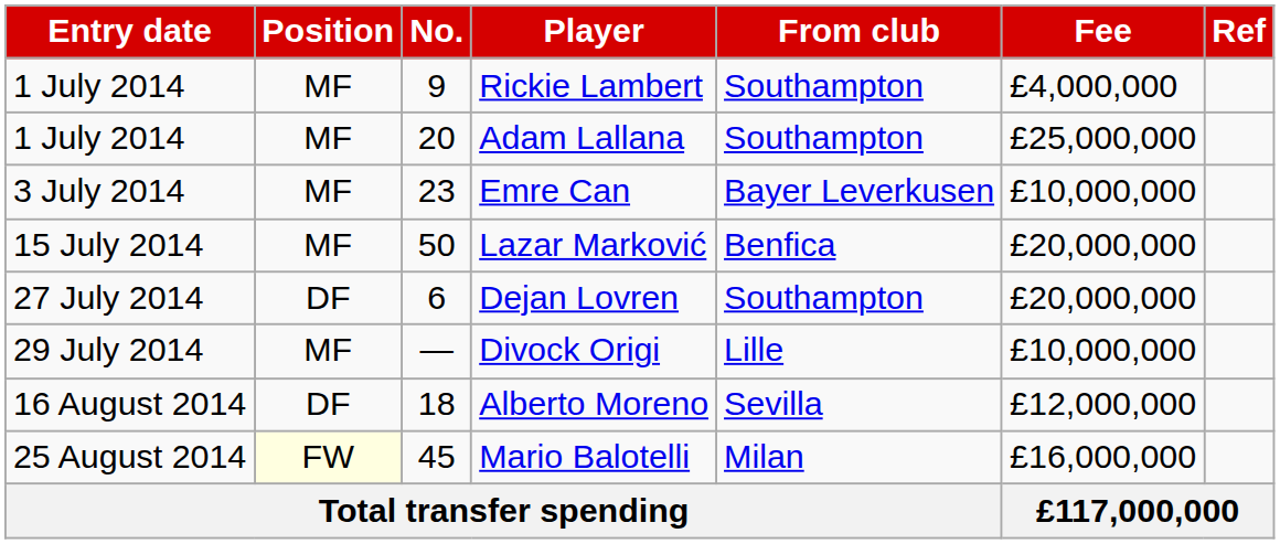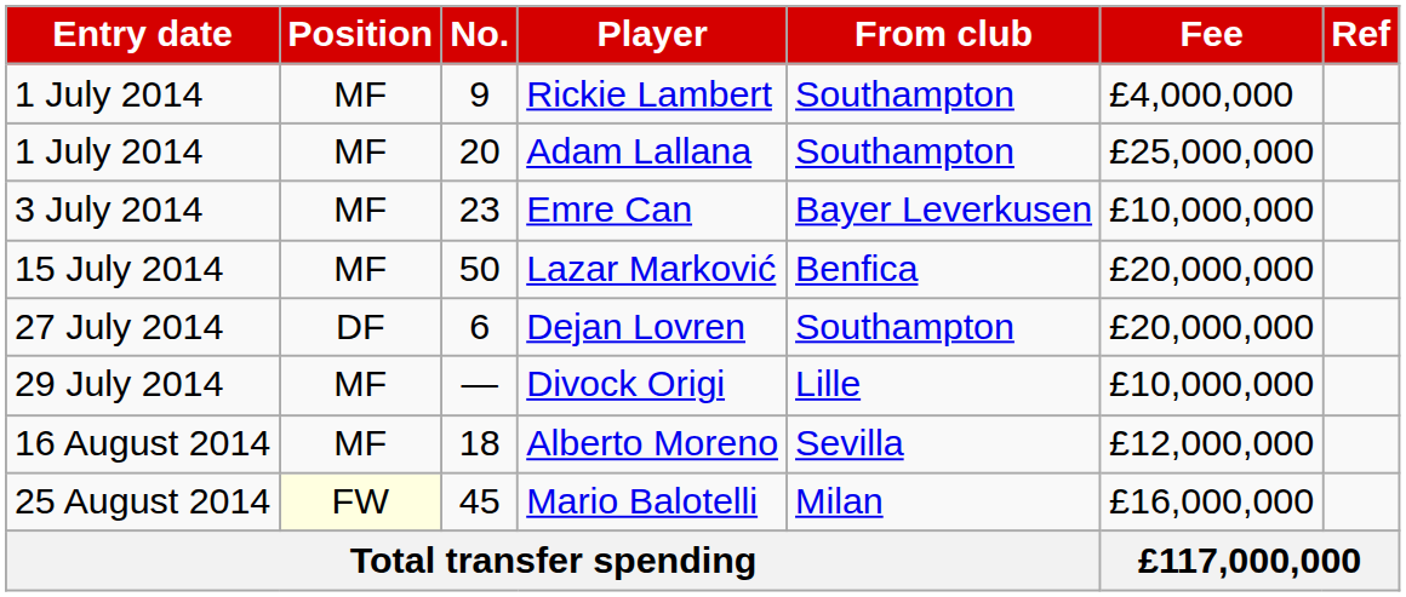 <table class="wikitable sortable">
 <tr>
 <th style="background:#d50000; color:white;">Entry date</th>
 <th style="background:#d50000; color:white;">Position</th>
 <th style="background:#d50000; color:white;">No.</th>
 <th style="background:#d50000; color:white;">Player</th>
 <th style="background:#d50000; color:white;">From club</th>
 <th style="background:#d50000; color:white;">Fee</th>
 <th style="background:#d50000; color:white;">Ref</th>
 </tr>
 <tr>
 <td>1 July 2014</td>
 <td style="text-align:center;">MF</td>
 <td style="text-align:center;">9</td>
 <td style="text-align:left;"> <a href='#'>Rickie Lambert</a></td>
 <td style="text-align:left;"> <a href='#'>Southampton</a></td>
 <td>£4,000,000</td>
 <td></td>
 </tr>
 <tr>
 <td>1 July 2014</td>
 <td style="text-align:center;">MF</td>
 <td style="text-align:center;">20</td>
 <td style="text-align:left;"> <a href='#'>Adam Lallana</a></td>
 <td style="text-align:left;"> <a href='#'>Southampton</a></td>
 <td>£25,000,000</td>
 <td></td>
 </tr>
 <tr>
 <td>3 July 2014</td>
 <td style="text-align:center;">MF</td>
 <td style="text-align:center;">23</td>
 <td style="text-align:left;"> <a href='#'>Emre Can</a></td>
 <td style="text-align:left;"> <a href='#'>Bayer Leverkusen</a></td>
 <td>£10,000,000</td>
 <td></td>
 </tr>
 <tr>
 <td>15 July 2014</td>
 <td style="text-align:center;">MF</td>
 <td style="text-align:center;">50</td>
 <td style="text-align:left;"> <a href='#'>Lazar Marković</a></td>
 <td style="text-align:left;"> <a href='#'>Benfica</a></td>
 <td>£20,000,000</td>
 <td></td>
 </tr>
 <tr>
 <td>27 July 2014</td>
 <td style="text-align:center;">DF</td>
 <td style="text-align:center;">6</td>
 <td style="text-align:left;"> <a href='#'>Dejan Lovren</a></td>
 <td style="text-align:left;"> <a href='#'>Southampton</a></td>
 <td>£20,000,000</td>
 <td></td>
 </tr>
 <tr>
 <td>29 July 2014</td>
 <td style="text-align:center;">MF</td>
 <td style="text-align:center;">—</td>
 <td style="text-align:left;"> <a href='#'>Divock Origi</a></td>
 <td style="text-align:left;"> <a href='#'>Lille</a></td>
 <td>£10,000,000</td>
 <td></td>
 </tr>
 <tr>
 <td>16 August 2014</td>
-<td style="text-align:center;">DF</td>
+<td style="text-align:center;">MF</td>
 <td style="text-align:center;">18</td>
 <td style="text-align:left;"> <a href='#'>Alberto Moreno</a></td>
 <td style="text-align:left;"> <a href='#'>Sevilla</a></td>
 <td>£12,000,000</td>
 <td></td>
 </tr>
 <tr>
 <td>25 August 2014</td>
 <td style="background: lightyellow; text-align:center;">FW</td>
 <td style="text-align:center;">45</td>
 <td style="text-align:left;"> <a href='#'>Mario Balotelli</a></td>
 <td style="text-align:left;"> <a href='#'>Milan</a></td>
 <td>£16,000,000</td>
 <td></td>
 </tr>
 <tr>
 <th colspan="5">Total transfer spending</th>
 <th colspan="2">£117,000,000</th>
 </tr>
 </table>
